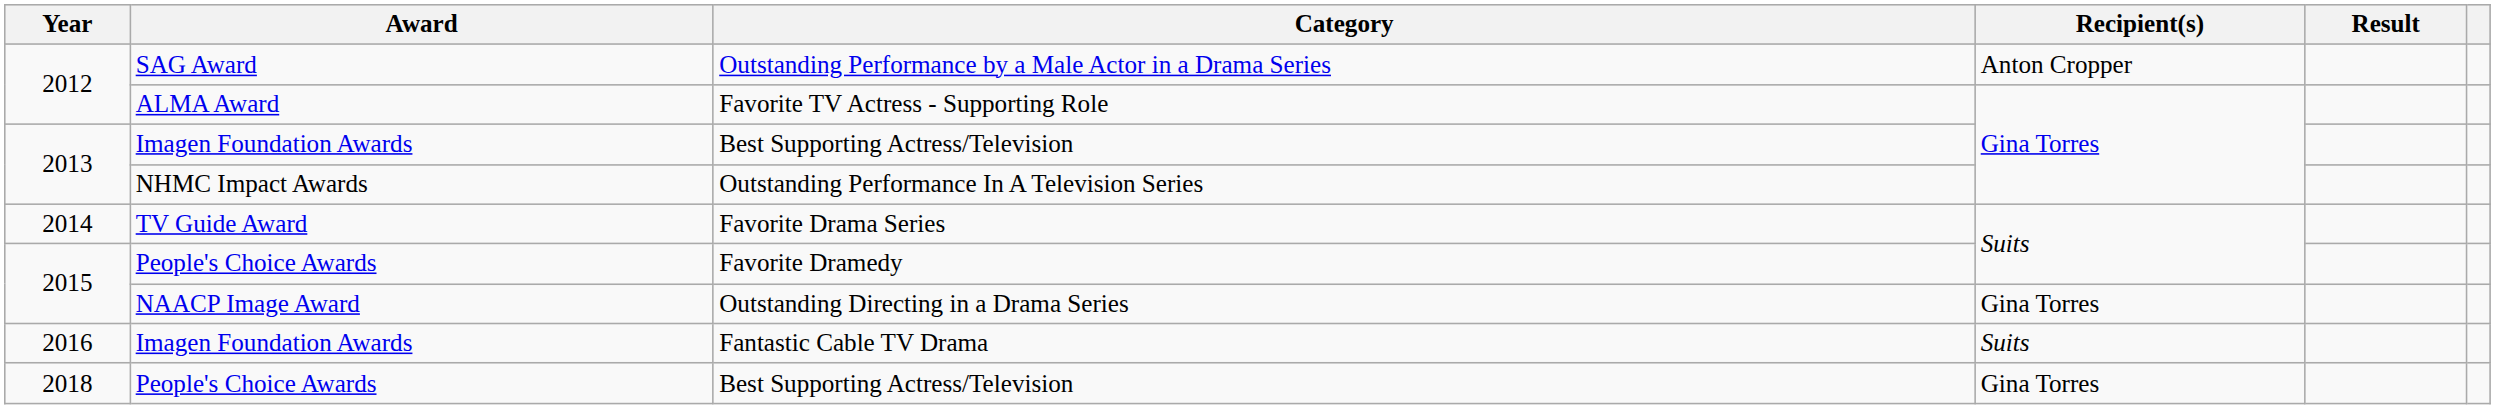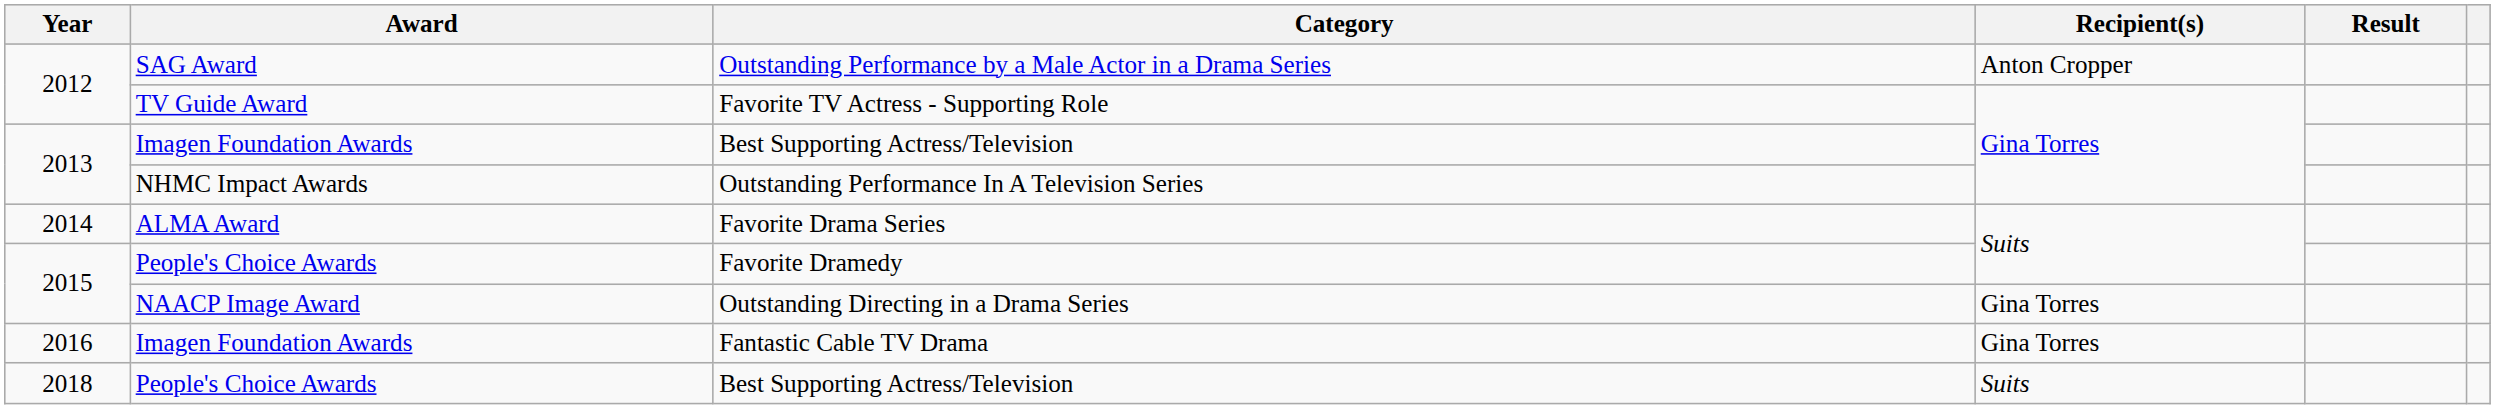 <table class="wikitable sortable plainrowheaders" style="width:100%;">
 <tr>
 <th scope="col">Year</th>
 <th scope="col">Award</th>
 <th scope="col">Category</th>
 <th scope="col">Recipient(s)</th>
 <th scope="col">Result</th>
 <th scope="col" class="unsortable"></th>
 </tr>
 <tr>
 <td rowspan="2" align=center>2012</td>
 <td><a href='#'>SAG Award</a></td>
 <td><a href='#'>Outstanding Performance by a Male Actor in a Drama Series</a></td>
 <td>Anton Cropper <br></td>
 <td></td>
 <td></td>
 </tr>
 <tr>
-<td><a href='#'>ALMA Award</a></td>
+<td><a href='#'>TV Guide Award</a></td>
 <td>Favorite TV Actress - Supporting Role</td>
 <td rowspan="3"><a href='#'>Gina Torres</a></td>
 <td></td>
 <td></td>
 </tr>
 <tr>
 <td rowspan="2" align=center>2013</td>
 <td><a href='#'>Imagen Foundation Awards</a></td>
 <td>Best Supporting Actress/Television</td>
 <td></td>
 <td></td>
 </tr>
 <tr>
 <td>NHMC Impact Awards</td>
 <td>Outstanding Performance In A Television Series</td>
 <td></td>
 <td></td>
 </tr>
 <tr>
 <td align=center>2014</td>
-<td><a href='#'>TV Guide Award</a></td>
+<td><a href='#'>ALMA Award</a></td>
 <td>Favorite Drama Series</td>
 <td rowspan="2"><em>Suits</em></td>
 <td></td>
 <td></td>
 </tr>
 <tr>
 <td rowspan="2" align=center>2015</td>
 <td><a href='#'>People's Choice Awards</a></td>
 <td>Favorite Dramedy</td>
 <td></td>
 <td></td>
 </tr>
 <tr>
 <td><a href='#'>NAACP Image Award</a></td>
 <td>Outstanding Directing in a Drama Series</td>
 <td>Gina Torres</td>
 <td></td>
 <td></td>
 </tr>
 <tr>
 <td align=center>2016</td>
 <td><a href='#'>Imagen Foundation Awards</a></td>
 <td>Fantastic Cable TV Drama</td>
-<td><em>Suits</em></td>
+<td>Gina Torres</td>
 <td></td>
 <td></td>
 </tr>
 <tr>
 <td align=center>2018</td>
 <td><a href='#'>People's Choice Awards</a></td>
 <td>Best Supporting Actress/Television</td>
-<td>Gina Torres</td>
+<td><em>Suits</em></td>
 <td></td>
 <td></td>
 </tr>
 </table>
